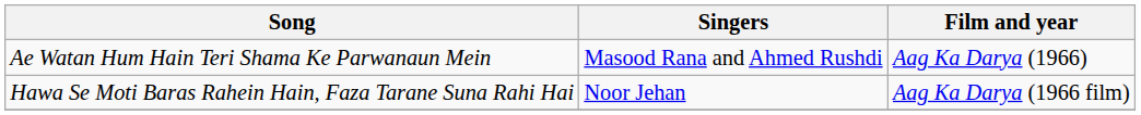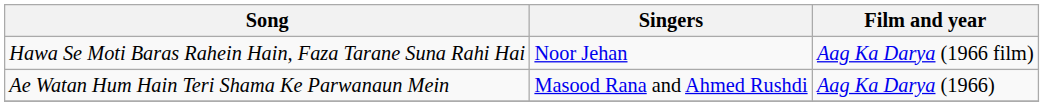 <table class="wikitable">
 <tr>
 <th>Song</th>
 <th>Singers</th>
 <th>Film and year</th>
 </tr>
 <tr>
+<td><em>Hawa Se Moti Baras Rahein Hain, Faza Tarane Suna Rahi Hai</em></td>
+<td><a href='#'>Noor Jehan</a></td>
+<td><em><a href='#'>Aag Ka Darya</a></em> (1966 film)</td>
+</tr>
+<tr>
 <td><em>Ae Watan Hum Hain Teri Shama Ke Parwanaun Mein</em></td>
 <td><a href='#'>Masood Rana</a> and <a href='#'>Ahmed Rushdi</a></td>
 <td><em><a href='#'>Aag Ka Darya</a></em> (1966)</td>
 </tr>
 <tr>
-<td><em>Hawa Se Moti Baras Rahein Hain, Faza Tarane Suna Rahi Hai</em></td>
-<td><a href='#'>Noor Jehan</a></td>
-<td><em><a href='#'>Aag Ka Darya</a></em> (1966 film)</td>
-</tr>
-<tr>
 </tr>
 </table>
